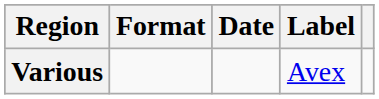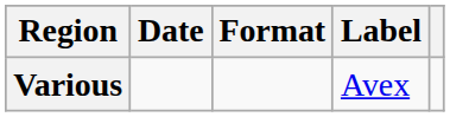 <table class="wikitable plainrowheaders">
 <tr>
 <th scope="col">Region</th>
+<th>Date</th>
 <th>Format</th>
-<th>Date</th>
 <th>Label</th>
 <th></th>
 </tr>
 <tr>
 <th scope="row">Various</th>
 <td></td>
 <td></td>
 <td><a href='#'>Avex</a></td>
 <td style="text-align:center"></td>
 </tr>
 </table>
